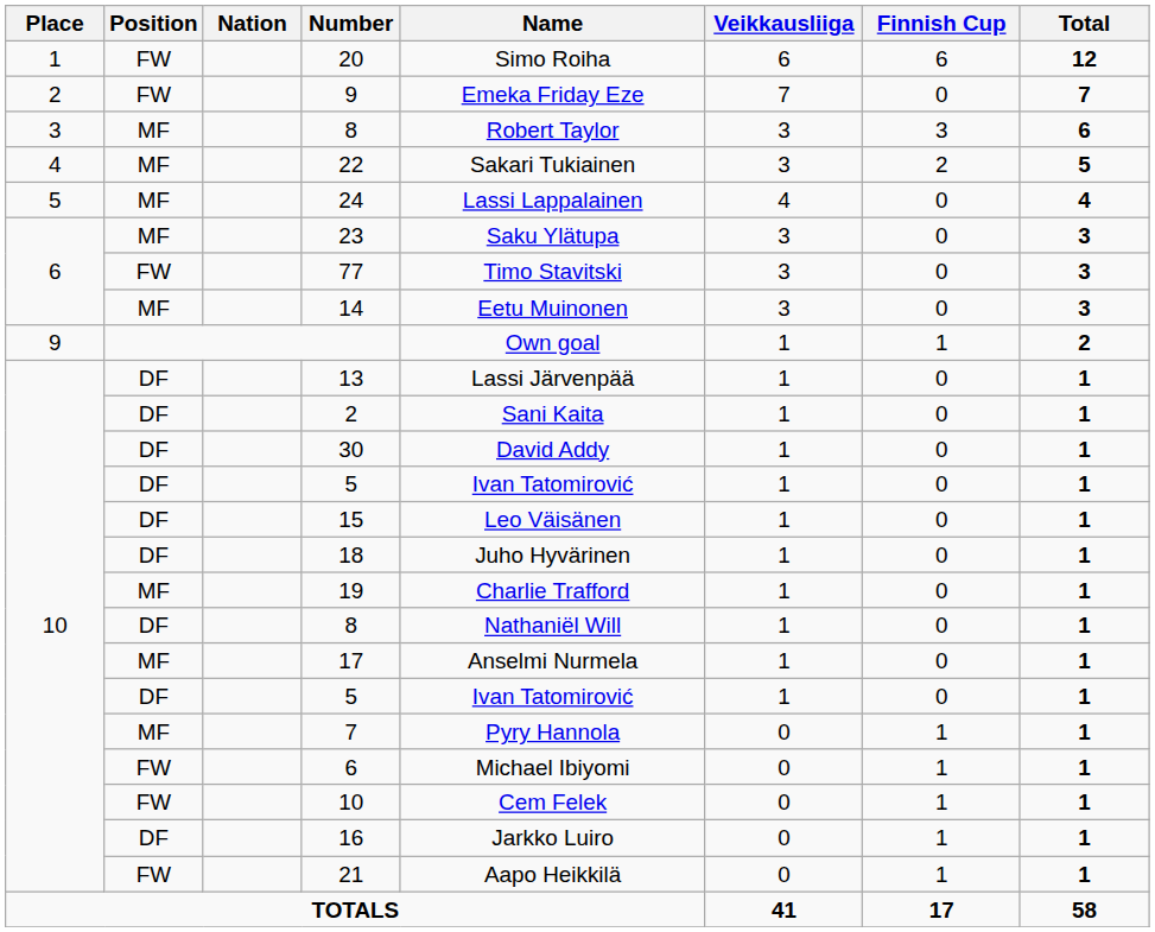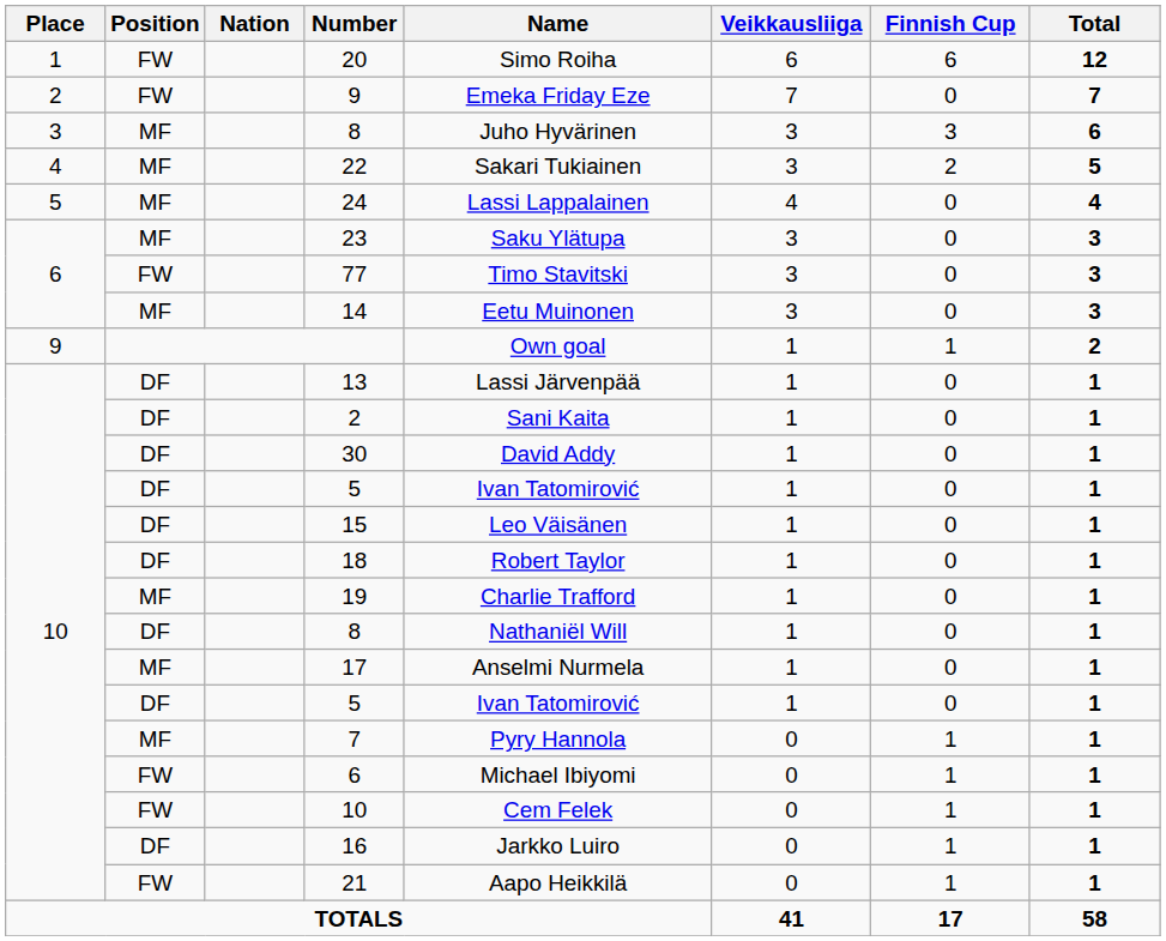 <table class="wikitable" style="font-size: 95%; text-align: center;">
 <tr>
 <th width=60>Place</th>
 <th width=60>Position</th>
 <th width=60>Nation</th>
 <th width=60>Number</th>
 <th width=200>Name</th>
 <th width=100><a href='#'>Veikkausliiga</a></th>
 <th width=100><a href='#'>Finnish Cup</a></th>
 <th width=80><strong>Total</strong></th>
 </tr>
 <tr>
 <td>1</td>
 <td>FW</td>
 <td></td>
 <td>20</td>
 <td>Simo Roiha</td>
 <td>6</td>
 <td>6</td>
 <td><strong>12</strong></td>
 </tr>
 <tr>
 <td>2</td>
 <td>FW</td>
 <td></td>
 <td>9</td>
 <td><a href='#'>Emeka Friday Eze</a></td>
 <td>7</td>
 <td>0</td>
 <td><strong>7</strong></td>
 </tr>
 <tr>
 <td>3</td>
 <td>MF</td>
 <td></td>
 <td>8</td>
-<td><a href='#'>Robert Taylor</a></td>
+<td>Juho Hyvärinen</td>
 <td>3</td>
 <td>3</td>
 <td><strong>6</strong></td>
 </tr>
 <tr>
 <td>4</td>
 <td>MF</td>
 <td></td>
 <td>22</td>
 <td>Sakari Tukiainen</td>
 <td>3</td>
 <td>2</td>
 <td><strong>5</strong></td>
 </tr>
 <tr>
 <td>5</td>
 <td>MF</td>
 <td></td>
 <td>24</td>
 <td><a href='#'>Lassi Lappalainen</a></td>
 <td>4</td>
 <td>0</td>
 <td><strong>4</strong></td>
 </tr>
 <tr>
 <td rowspan="3">6</td>
 <td>MF</td>
 <td></td>
 <td>23</td>
 <td><a href='#'>Saku Ylätupa</a></td>
 <td>3</td>
 <td>0</td>
 <td><strong>3</strong></td>
 </tr>
 <tr>
 <td>FW</td>
 <td></td>
 <td>77</td>
 <td><a href='#'>Timo Stavitski</a></td>
 <td>3</td>
 <td>0</td>
 <td><strong>3</strong></td>
 </tr>
 <tr>
 <td>MF</td>
 <td></td>
 <td>14</td>
 <td><a href='#'>Eetu Muinonen</a></td>
 <td>3</td>
 <td>0</td>
 <td><strong>3</strong></td>
 </tr>
 <tr>
 <td>9</td>
 <td colspan="3"></td>
 <td><a href='#'>Own goal</a></td>
 <td>1</td>
 <td>1</td>
 <td><strong>2</strong></td>
 </tr>
 <tr>
 <td rowspan="15">10</td>
 <td>DF</td>
 <td></td>
 <td>13</td>
 <td>Lassi Järvenpää</td>
 <td>1</td>
 <td>0</td>
 <td><strong>1</strong></td>
 </tr>
 <tr>
 <td>DF</td>
 <td></td>
 <td>2</td>
 <td><a href='#'>Sani Kaita</a></td>
 <td>1</td>
 <td>0</td>
 <td><strong>1</strong></td>
 </tr>
 <tr>
 <td>DF</td>
 <td></td>
 <td>30</td>
 <td><a href='#'>David Addy</a></td>
 <td>1</td>
 <td>0</td>
 <td><strong>1</strong></td>
 </tr>
 <tr>
 <td>DF</td>
 <td></td>
 <td>5</td>
 <td><a href='#'>Ivan Tatomirović</a></td>
 <td>1</td>
 <td>0</td>
 <td><strong>1</strong></td>
 </tr>
 <tr>
 <td>DF</td>
 <td></td>
 <td>15</td>
 <td><a href='#'>Leo Väisänen</a></td>
 <td>1</td>
 <td>0</td>
 <td><strong>1</strong></td>
 </tr>
 <tr>
 <td>DF</td>
 <td></td>
 <td>18</td>
-<td>Juho Hyvärinen</td>
+<td><a href='#'>Robert Taylor</a></td>
 <td>1</td>
 <td>0</td>
 <td><strong>1</strong></td>
 </tr>
 <tr>
 <td>MF</td>
 <td></td>
 <td>19</td>
 <td><a href='#'>Charlie Trafford</a></td>
 <td>1</td>
 <td>0</td>
 <td><strong>1</strong></td>
 </tr>
 <tr>
 <td>DF</td>
 <td></td>
 <td>8</td>
 <td><a href='#'>Nathaniël Will</a></td>
 <td>1</td>
 <td>0</td>
 <td><strong>1</strong></td>
 </tr>
 <tr>
 <td>MF</td>
 <td></td>
 <td>17</td>
 <td>Anselmi Nurmela</td>
 <td>1</td>
 <td>0</td>
 <td><strong>1</strong></td>
 </tr>
 <tr>
 <td>DF</td>
 <td></td>
 <td>5</td>
 <td><a href='#'>Ivan Tatomirović</a></td>
 <td>1</td>
 <td>0</td>
 <td><strong>1</strong></td>
 </tr>
 <tr>
 <td>MF</td>
 <td></td>
 <td>7</td>
 <td><a href='#'>Pyry Hannola</a></td>
 <td>0</td>
 <td>1</td>
 <td><strong>1</strong></td>
 </tr>
 <tr>
 <td>FW</td>
 <td></td>
 <td>6</td>
 <td>Michael Ibiyomi</td>
 <td>0</td>
 <td>1</td>
 <td><strong>1</strong></td>
 </tr>
 <tr>
 <td>FW</td>
 <td></td>
 <td>10</td>
 <td><a href='#'>Cem Felek</a></td>
 <td>0</td>
 <td>1</td>
 <td><strong>1</strong></td>
 </tr>
 <tr>
 <td>DF</td>
 <td></td>
 <td>16</td>
 <td>Jarkko Luiro</td>
 <td>0</td>
 <td>1</td>
 <td><strong>1</strong></td>
 </tr>
 <tr>
 <td>FW</td>
 <td></td>
 <td>21</td>
 <td>Aapo Heikkilä</td>
 <td>0</td>
 <td>1</td>
 <td><strong>1</strong></td>
 </tr>
 <tr>
 <td colspan="5"><strong>TOTALS</strong></td>
 <td><strong>41</strong></td>
 <td><strong>17</strong></td>
 <td><strong>58</strong></td>
 </tr>
 </table>
